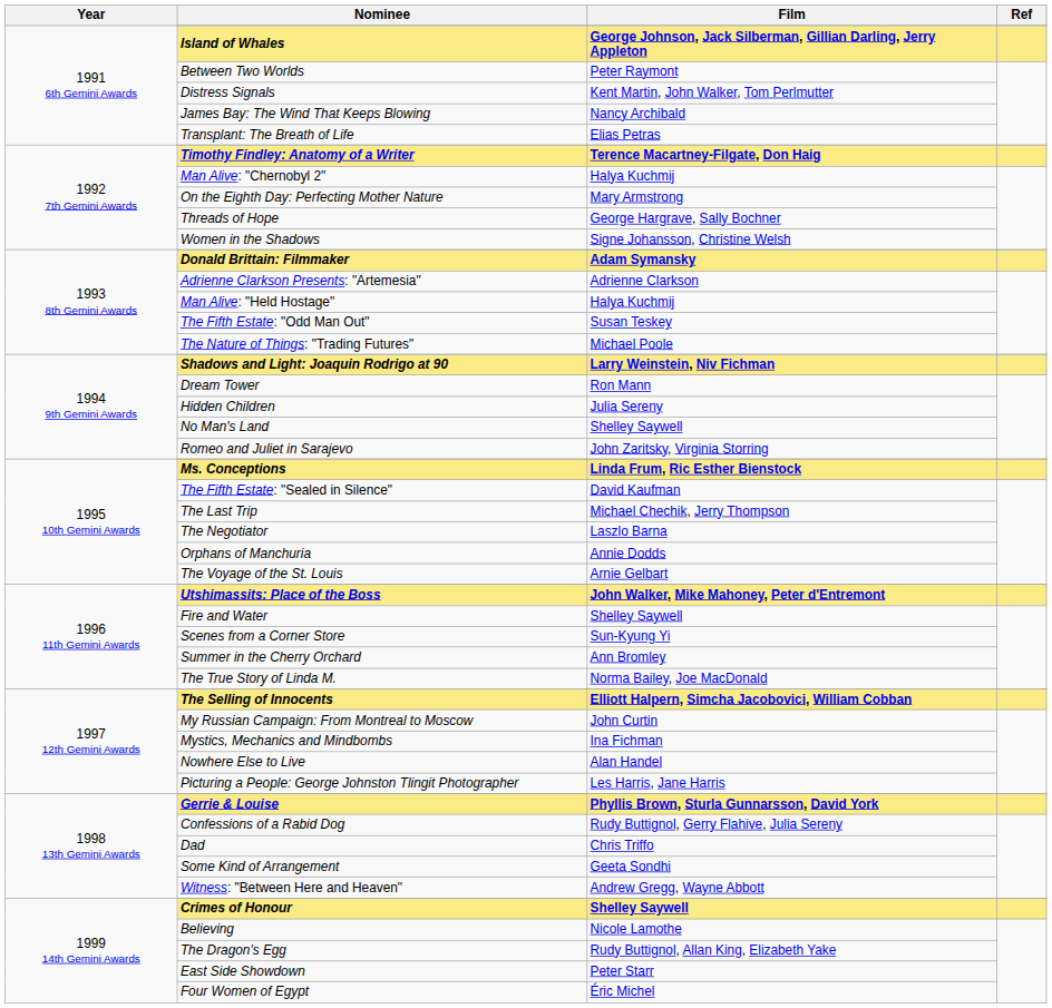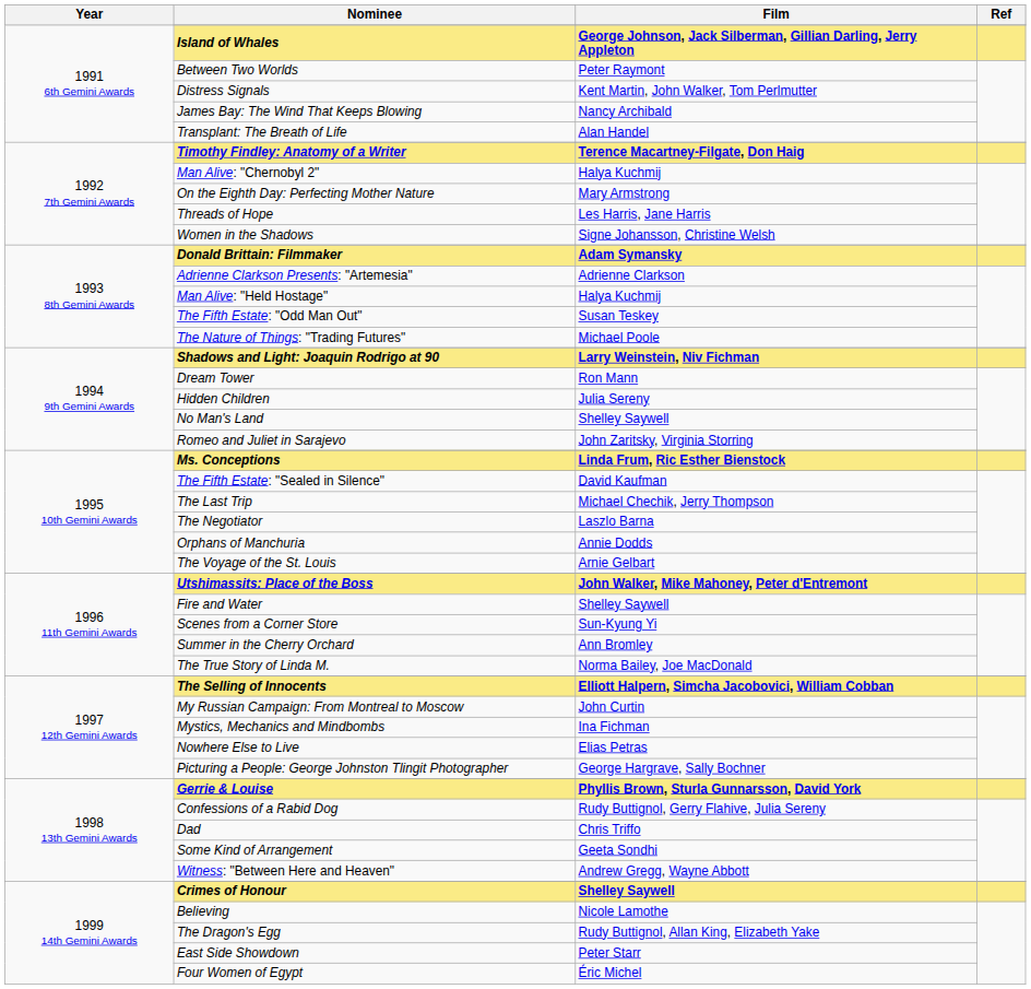 <table class="wikitable" style="width:100%;">
 <tr style="background:#bebebe;">
 <th style="width:8%;">Year</th>
 <th style="width:19%;">Nominee</th>
 <th style="width:19%;">Film</th>
 <th style="width:2%;">Ref</th>
 </tr>
 <tr>
 <td rowspan="6" align="center">1991 <br> <small><a href='#'>6th Gemini Awards</a></small></td>
 </tr>
 <tr style="background:#FAEB86;">
 <td><strong><em>Island of Whales</em></strong></td>
 <td><strong><a href='#'>George Johnson</a>, <a href='#'>Jack Silberman</a>, <a href='#'>Gillian Darling</a>, <a href='#'>Jerry Appleton</a></strong></td>
 <td></td>
 </tr>
 <tr>
 <td><em>Between Two Worlds</em></td>
 <td><a href='#'>Peter Raymont</a></td>
 <td rowspan=4></td>
 </tr>
 <tr>
 <td><em>Distress Signals</em></td>
 <td><a href='#'>Kent Martin</a>, <a href='#'>John Walker</a>, <a href='#'>Tom Perlmutter</a></td>
 </tr>
 <tr>
 <td><em>James Bay: The Wind That Keeps Blowing</em></td>
 <td><a href='#'>Nancy Archibald</a></td>
 </tr>
 <tr>
 <td><em>Transplant: The Breath of Life</em></td>
-<td><a href='#'>Elias Petras</a></td>
+<td><a href='#'>Alan Handel</a></td>
 </tr>
 <tr>
 <td rowspan="6" align="center">1992 <br> <small><a href='#'>7th Gemini Awards</a></small></td>
 </tr>
 <tr style="background:#FAEB86;">
 <td><strong><em><a href='#'>Timothy Findley: Anatomy of a Writer</a></em></strong></td>
 <td><strong><a href='#'>Terence Macartney-Filgate</a>, <a href='#'>Don Haig</a></strong></td>
 <td></td>
 </tr>
 <tr>
 <td><em><a href='#'>Man Alive</a></em>: "Chernobyl 2"</td>
 <td><a href='#'>Halya Kuchmij</a></td>
 <td rowspan=4></td>
 </tr>
 <tr>
 <td><em>On the Eighth Day: Perfecting Mother Nature</em></td>
 <td><a href='#'>Mary Armstrong</a></td>
 </tr>
 <tr>
 <td><em>Threads of Hope</em></td>
-<td><a href='#'>George Hargrave</a>, <a href='#'>Sally Bochner</a></td>
+<td><a href='#'>Les Harris</a>, <a href='#'>Jane Harris</a></td>
 </tr>
 <tr>
 <td><em>Women in the Shadows</em></td>
 <td><a href='#'>Signe Johansson</a>, <a href='#'>Christine Welsh</a></td>
 </tr>
 <tr>
 <td rowspan="6" align="center">1993 <br> <small><a href='#'>8th Gemini Awards</a></small></td>
 </tr>
 <tr style="background:#FAEB86;">
 <td><strong><em>Donald Brittain: Filmmaker</em></strong></td>
 <td><strong><a href='#'>Adam Symansky</a></strong></td>
 <td></td>
 </tr>
 <tr>
 <td><em><a href='#'>Adrienne Clarkson Presents</a></em>: "Artemesia"</td>
 <td><a href='#'>Adrienne Clarkson</a></td>
 <td rowspan=4></td>
 </tr>
 <tr>
 <td><em><a href='#'>Man Alive</a></em>: "Held Hostage"</td>
 <td><a href='#'>Halya Kuchmij</a></td>
 </tr>
 <tr>
 <td><em><a href='#'>The Fifth Estate</a></em>: "Odd Man Out"</td>
 <td><a href='#'>Susan Teskey</a></td>
 </tr>
 <tr>
 <td><em><a href='#'>The Nature of Things</a></em>: "Trading Futures"</td>
 <td><a href='#'>Michael Poole</a></td>
 </tr>
 <tr>
 <td rowspan="6" align="center">1994 <br> <small><a href='#'>9th Gemini Awards</a></small></td>
 </tr>
 <tr style="background:#FAEB86;">
 <td><strong><em>Shadows and Light: Joaquin Rodrigo at 90</em></strong></td>
 <td><strong><a href='#'>Larry Weinstein</a>, <a href='#'>Niv Fichman</a></strong></td>
 <td></td>
 </tr>
 <tr>
 <td><em>Dream Tower</em></td>
 <td><a href='#'>Ron Mann</a></td>
 <td rowspan=4></td>
 </tr>
 <tr>
 <td><em>Hidden Children</em></td>
 <td><a href='#'>Julia Sereny</a></td>
 </tr>
 <tr>
 <td><em>No Man's Land</em></td>
 <td><a href='#'>Shelley Saywell</a></td>
 </tr>
 <tr>
 <td><em>Romeo and Juliet in Sarajevo</em></td>
 <td><a href='#'>John Zaritsky</a>, <a href='#'>Virginia Storring</a></td>
 </tr>
 <tr>
 <td rowspan="7" align="center">1995 <br> <small><a href='#'>10th Gemini Awards</a></small></td>
 </tr>
 <tr style="background:#FAEB86;">
 <td><strong><em>Ms. Conceptions</em></strong></td>
 <td><strong><a href='#'>Linda Frum</a>, <a href='#'>Ric Esther Bienstock</a></strong></td>
 <td></td>
 </tr>
 <tr>
 <td><em><a href='#'>The Fifth Estate</a></em>: "Sealed in Silence"</td>
 <td><a href='#'>David Kaufman</a></td>
 <td rowspan=5></td>
 </tr>
 <tr>
 <td><em>The Last Trip</em></td>
 <td><a href='#'>Michael Chechik</a>, <a href='#'>Jerry Thompson</a></td>
 </tr>
 <tr>
 <td><em>The Negotiator</em></td>
 <td><a href='#'>Laszlo Barna</a></td>
 </tr>
 <tr>
 <td><em>Orphans of Manchuria</em></td>
 <td><a href='#'>Annie Dodds</a></td>
 </tr>
 <tr>
 <td><em>The Voyage of the St. Louis</em></td>
 <td><a href='#'>Arnie Gelbart</a></td>
 </tr>
 <tr>
 <td rowspan="6" align="center">1996 <br> <small><a href='#'>11th Gemini Awards</a></small></td>
 </tr>
 <tr style="background:#FAEB86;">
 <td><strong><em><a href='#'>Utshimassits: Place of the Boss</a></em></strong></td>
 <td><strong><a href='#'>John Walker</a>, <a href='#'>Mike Mahoney</a>, <a href='#'>Peter d'Entremont</a></strong></td>
 <td></td>
 </tr>
 <tr>
 <td><em>Fire and Water</em></td>
 <td><a href='#'>Shelley Saywell</a></td>
 <td rowspan=4></td>
 </tr>
 <tr>
 <td><em>Scenes from a Corner Store</em></td>
 <td><a href='#'>Sun-Kyung Yi</a></td>
 </tr>
 <tr>
 <td><em>Summer in the Cherry Orchard</em></td>
 <td><a href='#'>Ann Bromley</a></td>
 </tr>
 <tr>
 <td><em>The True Story of Linda M.</em></td>
 <td><a href='#'>Norma Bailey</a>, <a href='#'>Joe MacDonald</a></td>
 </tr>
 <tr>
 <td rowspan="6" align="center">1997 <br> <small><a href='#'>12th Gemini Awards</a></small></td>
 </tr>
 <tr style="background:#FAEB86;">
 <td><strong><em>The Selling of Innocents</em></strong></td>
 <td><strong><a href='#'>Elliott Halpern</a>, <a href='#'>Simcha Jacobovici</a>, <a href='#'>William Cobban</a></strong></td>
 <td></td>
 </tr>
 <tr>
 <td><em>My Russian Campaign: From Montreal to Moscow</em></td>
 <td><a href='#'>John Curtin</a></td>
 <td rowspan=4></td>
 </tr>
 <tr>
 <td><em>Mystics, Mechanics and Mindbombs</em></td>
 <td><a href='#'>Ina Fichman</a></td>
 </tr>
 <tr>
 <td><em>Nowhere Else to Live</em></td>
-<td><a href='#'>Alan Handel</a></td>
+<td><a href='#'>Elias Petras</a></td>
 </tr>
 <tr>
 <td><em>Picturing a People: George Johnston Tlingit Photographer</em></td>
-<td><a href='#'>Les Harris</a>, <a href='#'>Jane Harris</a></td>
+<td><a href='#'>George Hargrave</a>, <a href='#'>Sally Bochner</a></td>
 </tr>
 <tr>
 <td rowspan="6" align="center">1998 <br> <small><a href='#'>13th Gemini Awards</a></small></td>
 </tr>
 <tr style="background:#FAEB86;">
 <td><strong><em><a href='#'>Gerrie & Louise</a></em></strong></td>
 <td><strong><a href='#'>Phyllis Brown</a>, <a href='#'>Sturla Gunnarsson</a>, <a href='#'>David York</a></strong></td>
 <td></td>
 </tr>
 <tr>
 <td><em>Confessions of a Rabid Dog</em></td>
 <td><a href='#'>Rudy Buttignol</a>, <a href='#'>Gerry Flahive</a>, <a href='#'>Julia Sereny</a></td>
 <td rowspan=4></td>
 </tr>
 <tr>
 <td><em>Dad</em></td>
 <td><a href='#'>Chris Triffo</a></td>
 </tr>
 <tr>
 <td><em>Some Kind of Arrangement</em></td>
 <td><a href='#'>Geeta Sondhi</a></td>
 </tr>
 <tr>
 <td><em><a href='#'>Witness</a></em>: "Between Here and Heaven"</td>
 <td><a href='#'>Andrew Gregg</a>, <a href='#'>Wayne Abbott</a></td>
 </tr>
 <tr>
 <td rowspan="6" align="center">1999 <br> <small><a href='#'>14th Gemini Awards</a></small></td>
 </tr>
 <tr style="background:#FAEB86;">
 <td><strong><em>Crimes of Honour</em></strong></td>
 <td><strong><a href='#'>Shelley Saywell</a></strong></td>
 <td></td>
 </tr>
 <tr>
 <td><em>Believing</em></td>
 <td><a href='#'>Nicole Lamothe</a></td>
 <td rowspan=4></td>
 </tr>
 <tr>
 <td><em>The Dragon's Egg</em></td>
 <td><a href='#'>Rudy Buttignol</a>, <a href='#'>Allan King</a>, <a href='#'>Elizabeth Yake</a></td>
 </tr>
 <tr>
 <td><em>East Side Showdown</em></td>
 <td><a href='#'>Peter Starr</a></td>
 </tr>
 <tr>
 <td><em>Four Women of Egypt</em></td>
 <td><a href='#'>Éric Michel</a></td>
 </tr>
 </table>
